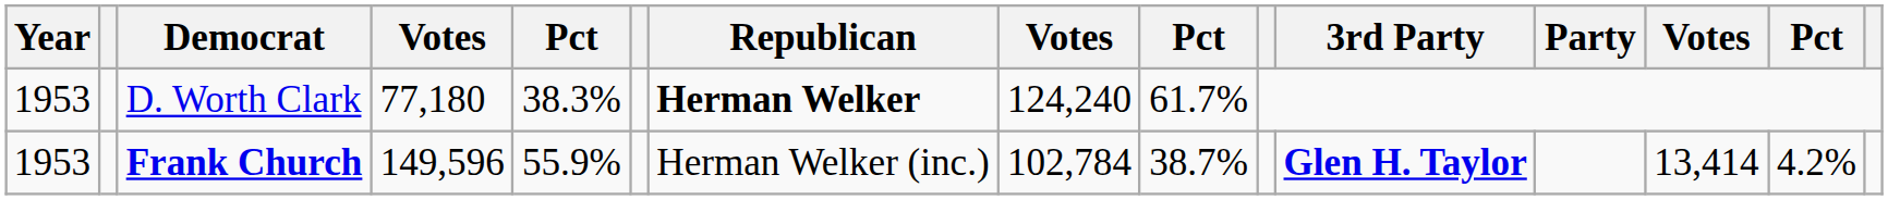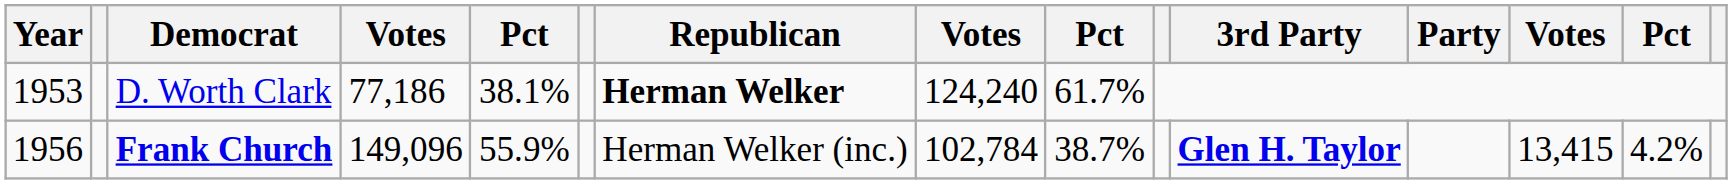 <table class="wikitable" style="margin:0.5em ; font-size:95%">
 <tr>
 <th>Year</th>
 <th></th>
 <th>Democrat</th>
 <th>Votes</th>
 <th>Pct</th>
 <th></th>
 <th>Republican</th>
 <th>Votes</th>
 <th>Pct</th>
 <th></th>
 <th>3rd Party</th>
 <th>Party</th>
 <th>Votes</th>
 <th>Pct</th>
 <th></th>
 </tr>
 <tr>
 <td>1953</td>
 <td></td>
 <td><a href='#'>D. Worth Clark</a></td>
-<td>77,180</td>
-<td>38.3%</td>
+<td>77,186</td>
+<td>38.1%</td>
 <td></td>
 <td><strong>Herman Welker</strong></td>
 <td>124,240</td>
 <td>61.7%</td>
 </tr>
 <tr>
-<td>1953</td>
+<td>1956</td>
 <td></td>
 <td><strong><a href='#'>Frank Church</a></strong></td>
-<td>149,596</td>
+<td>149,096</td>
 <td>55.9%</td>
 <td></td>
 <td>Herman Welker (inc.)</td>
 <td>102,784</td>
 <td>38.7%</td>
 <td></td>
 <td><strong><a href='#'>Glen H. Taylor</a></strong></td>
 <td></td>
-<td>13,414</td>
+<td>13,415</td>
 <td>4.2%</td>
 <td></td>
 </tr>
 </table>
